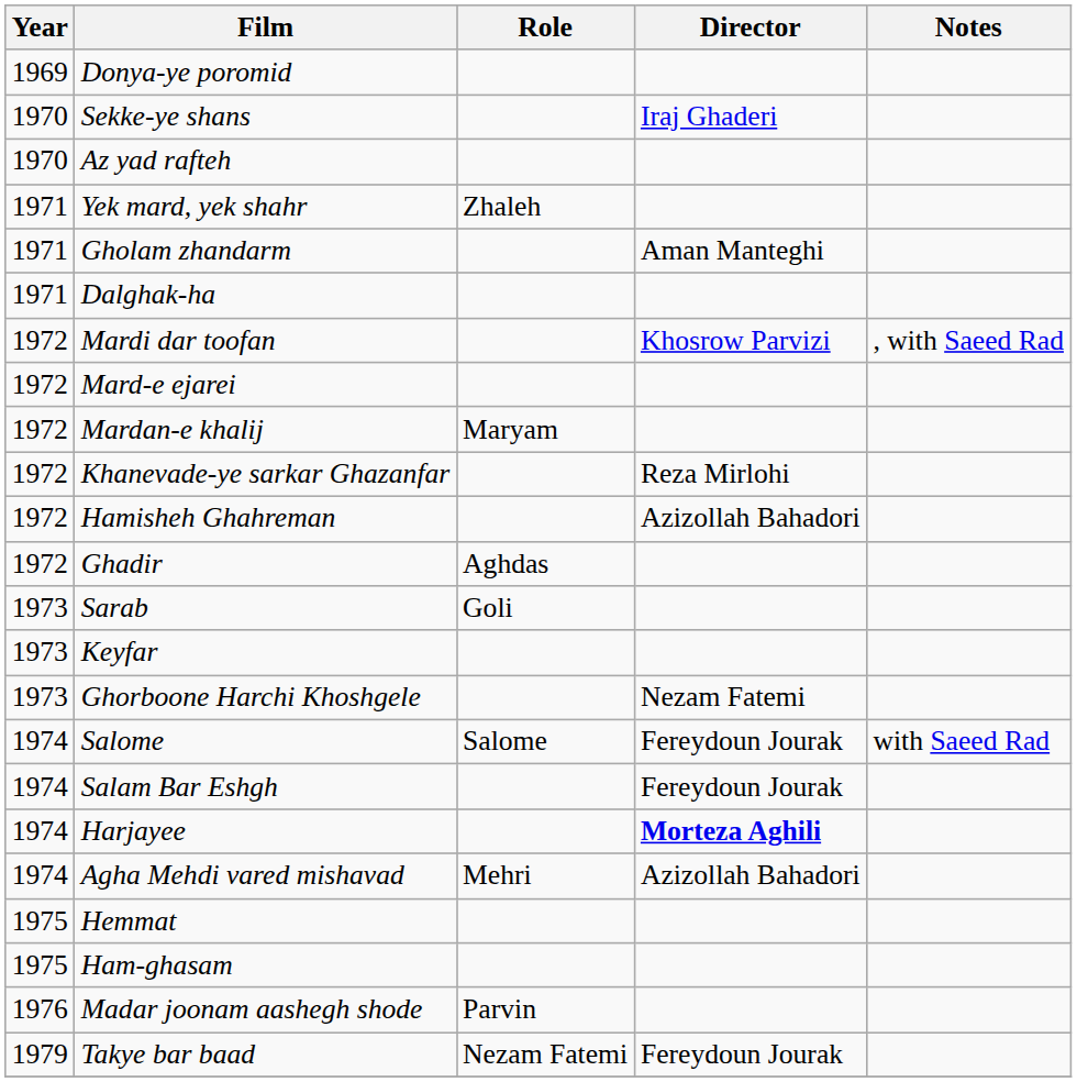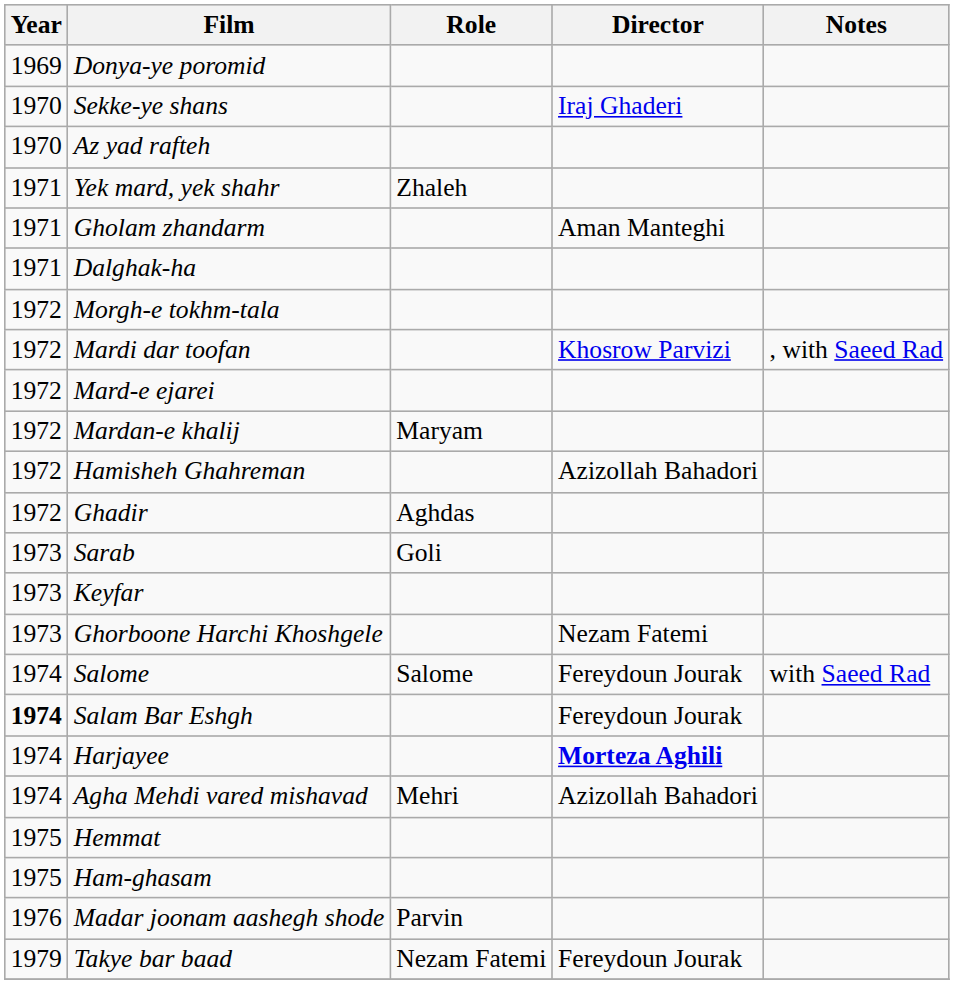 <table class="wikitable sortable">
 <tr>
 <th>Year</th>
 <th>Film</th>
 <th>Role</th>
 <th>Director</th>
 <th class="unsortable">Notes</th>
 </tr>
 <tr>
 <td>1969</td>
 <td><em>Donya-ye poromid</em></td>
 <td></td>
 <td></td>
 <td></td>
 </tr>
 <tr>
 <td>1970</td>
 <td><em>Sekke-ye shans</em></td>
 <td></td>
 <td><a href='#'>Iraj Ghaderi</a></td>
 <td></td>
 </tr>
 <tr>
 <td>1970</td>
 <td><em>Az yad rafteh</em></td>
 <td></td>
 <td></td>
 <td></td>
 </tr>
 <tr>
 <td>1971</td>
 <td><em>Yek mard, yek shahr</em></td>
 <td>Zhaleh</td>
 <td></td>
 <td></td>
 </tr>
 <tr>
 <td>1971</td>
 <td><em>Gholam zhandarm</em></td>
 <td></td>
 <td>Aman Manteghi</td>
 <td></td>
 </tr>
 <tr>
 <td>1971</td>
 <td><em>Dalghak-ha</em></td>
 <td></td>
 <td></td>
 <td></td>
 </tr>
 <tr>
 <td>1972</td>
+<td><em>Morgh-e tokhm-tala</em></td>
+<td></td>
+<td></td>
+<td></td>
+</tr>
+<tr>
+<td>1972</td>
 <td><em>Mardi dar toofan</em></td>
 <td></td>
 <td><a href='#'>Khosrow Parvizi</a></td>
 <td>, with <a href='#'>Saeed Rad</a></td>
 </tr>
 <tr>
 <td>1972</td>
 <td><em>Mard-e ejarei</em></td>
 <td></td>
 <td></td>
 <td></td>
 </tr>
 <tr>
 <td>1972</td>
 <td><em>Mardan-e khalij</em></td>
 <td>Maryam</td>
 <td></td>
-<td></td>
-</tr>
-<tr>
-<td>1972</td>
-<td><em>Khanevade-ye sarkar Ghazanfar</em></td>
-<td></td>
-<td>Reza Mirlohi</td>
 <td></td>
 </tr>
 <tr>
 <td>1972</td>
 <td><em>Hamisheh Ghahreman</em></td>
 <td></td>
 <td>Azizollah Bahadori</td>
 <td></td>
 </tr>
 <tr>
 <td>1972</td>
 <td><em>Ghadir</em></td>
 <td>Aghdas</td>
 <td></td>
 <td></td>
 </tr>
 <tr>
 <td>1973</td>
 <td><em>Sarab</em></td>
 <td>Goli</td>
 <td></td>
 <td></td>
 </tr>
 <tr>
 <td>1973</td>
 <td><em>Keyfar</em></td>
 <td></td>
 <td></td>
 <td></td>
 </tr>
 <tr>
 <td>1973</td>
 <td><em>Ghorboone Harchi Khoshgele</em></td>
 <td></td>
 <td>Nezam Fatemi</td>
 <td></td>
 </tr>
 <tr>
 <td>1974</td>
 <td><em>Salome</em></td>
 <td>Salome</td>
 <td>Fereydoun Jourak</td>
 <td>with <a href='#'>Saeed Rad</a></td>
 </tr>
 <tr>
-<td>1974</td>
+<td><strong>1974</strong></td>
 <td><em>Salam Bar Eshgh</em></td>
 <td></td>
 <td>Fereydoun Jourak</td>
 <td></td>
 </tr>
 <tr>
 <td>1974</td>
 <td><em>Harjayee</em></td>
 <td></td>
 <td><strong><a href='#'>Morteza Aghili</a></strong></td>
 <td></td>
 </tr>
 <tr>
 <td>1974</td>
 <td><em>Agha Mehdi vared mishavad</em></td>
 <td>Mehri</td>
 <td>Azizollah Bahadori</td>
 <td></td>
 </tr>
 <tr>
 <td>1975</td>
 <td><em>Hemmat</em></td>
 <td></td>
 <td></td>
 <td></td>
 </tr>
 <tr>
 <td>1975</td>
 <td><em>Ham-ghasam</em></td>
 <td></td>
 <td></td>
 <td></td>
 </tr>
 <tr>
 <td>1976</td>
 <td><em>Madar joonam aashegh shode</em></td>
 <td>Parvin</td>
 <td></td>
 <td></td>
 </tr>
 <tr>
 <td>1979</td>
 <td><em>Takye bar baad</em></td>
 <td>Nezam Fatemi</td>
 <td>Fereydoun Jourak</td>
 <td></td>
 </tr>
 <tr>
 </tr>
 </table>
